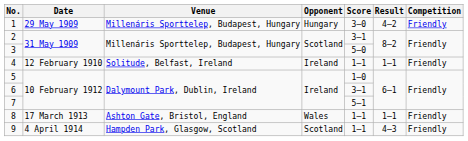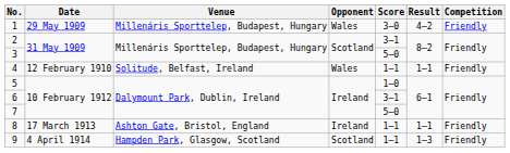 <table class="wikitable sortable">
 <tr>
 <th scope="col">No.</th>
 <th scope="col">Date</th>
 <th scope="col">Venue</th>
 <th scope="col">Opponent</th>
 <th scope="col">Score</th>
 <th scope="col">Result</th>
 <th scope="col">Competition</th>
 </tr>
 <tr>
 <td style="text-align:center;">1</td>
 <td><a href='#'>29 May 1909</a></td>
 <td><a href='#'>Millenáris Sporttelep</a>, Budapest, Hungary</td>
-<td>Hungary</td>
+<td>Wales</td>
 <td style="text-align:center;">3–0</td>
 <td style="text-align:center;">4–2</td>
 <td><a href='#'>Friendly</a></td>
 </tr>
 <tr>
 <td style="text-align:center;">2</td>
 <td rowspan="2"><a href='#'>31 May 1909</a></td>
 <td rowspan="2">Millenáris Sporttelep, Budapest, Hungary</td>
 <td rowspan="2">Scotland</td>
 <td style="text-align:center;">3–1</td>
 <td rowspan="2" style="text-align:center;">8–2</td>
 <td rowspan="2">Friendly</td>
 </tr>
 <tr>
 <td style="text-align:center;">3</td>
 <td style="text-align:center;">5–0</td>
 </tr>
 <tr>
 <td style="text-align:center;">4</td>
 <td>12 February 1910</td>
 <td><a href='#'>Solitude</a>, Belfast, Ireland</td>
-<td>Ireland</td>
+<td>Wales</td>
 <td style="text-align:center;">1–1</td>
 <td style="text-align:center;">1–1</td>
 <td>Friendly</td>
 </tr>
 <tr>
 <td style="text-align:center;">5</td>
 <td rowspan="3">10 February 1912</td>
 <td rowspan="3"><a href='#'>Dalymount Park</a>, Dublin, Ireland</td>
 <td rowspan="3">Ireland</td>
 <td style="text-align:center;">1–0</td>
 <td rowspan="3" style="text-align:center;">6–1</td>
 <td rowspan="3">Friendly</td>
 </tr>
 <tr>
 <td style="text-align:center;">6</td>
 <td style="text-align:center;">3–1</td>
 </tr>
 <tr>
 <td style="text-align:center;">7</td>
-<td style="text-align:center;">5–1</td>
+<td style="text-align:center;">5–0</td>
 </tr>
 <tr>
 <td style="text-align:center;">8</td>
 <td>17 March 1913</td>
 <td><a href='#'>Ashton Gate</a>, Bristol, England</td>
-<td>Wales</td>
+<td>Ireland</td>
 <td style="text-align:center;">1–1</td>
 <td style="text-align:center;">1–1</td>
 <td>Friendly</td>
 </tr>
 <tr>
 <td style="text-align:center;">9</td>
 <td>4 April 1914</td>
 <td><a href='#'>Hampden Park</a>, Glasgow, Scotland</td>
 <td>Scotland</td>
 <td style="text-align:center;">1–1</td>
-<td style="text-align:center;">4–3</td>
+<td style="text-align:center;">1–3</td>
 <td>Friendly</td>
 </tr>
 </table>
